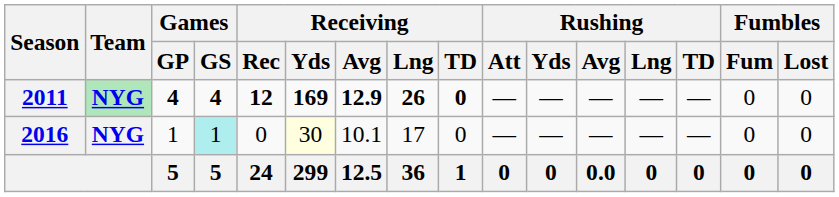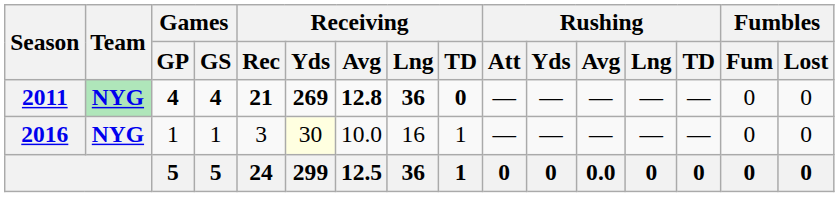 <table class=wikitable style="text-align:center;">
 <tr>
 <th rowspan="2">Season</th>
 <th rowspan="2">Team</th>
 <th colspan="2">Games</th>
 <th colspan="5">Receiving</th>
 <th colspan="5">Rushing</th>
 <th colspan="2">Fumbles</th>
 </tr>
 <tr>
 <th>GP</th>
 <th>GS</th>
 <th>Rec</th>
 <th>Yds</th>
 <th>Avg</th>
 <th>Lng</th>
 <th>TD</th>
 <th>Att</th>
 <th>Yds</th>
 <th>Avg</th>
 <th>Lng</th>
 <th>TD</th>
 <th>Fum</th>
 <th>Lost</th>
 </tr>
 <tr>
 <th><a href='#'>2011</a></th>
 <th style="background:#afe6ba;"><a href='#'>NYG</a></th>
 <td><strong>4</strong></td>
 <td><strong>4</strong></td>
-<td><strong>12</strong></td>
-<td><strong>169</strong></td>
-<td><strong>12.9</strong></td>
-<td><strong>26</strong></td>
+<td><strong>21</strong></td>
+<td><strong>269</strong></td>
+<td><strong>12.8</strong></td>
+<td><strong>36</strong></td>
 <td><strong>0</strong></td>
 <td>—</td>
 <td>—</td>
 <td>—</td>
 <td>—</td>
 <td>—</td>
 <td>0</td>
 <td>0</td>
 </tr>
 <tr>
 <th><a href='#'>2016</a></th>
 <th><a href='#'>NYG</a></th>
 <td>1</td>
-<td style="background: paleturquoise;">1</td>
-<td>0</td>
+<td>1</td>
+<td>3</td>
 <td style="background: lightyellow;">30</td>
-<td>10.1</td>
-<td>17</td>
-<td>0</td>
+<td>10.0</td>
+<td>16</td>
+<td>1</td>
 <td>—</td>
 <td>—</td>
 <td>—</td>
 <td>—</td>
 <td>—</td>
 <td>0</td>
 <td>0</td>
 </tr>
 <tr>
 <th colspan="2"></th>
 <th>5</th>
 <th>5</th>
 <th>24</th>
 <th>299</th>
 <th>12.5</th>
 <th>36</th>
 <th>1</th>
 <th>0</th>
 <th>0</th>
 <th>0.0</th>
 <th>0</th>
 <th>0</th>
 <th>0</th>
 <th>0</th>
 </tr>
 </table>
